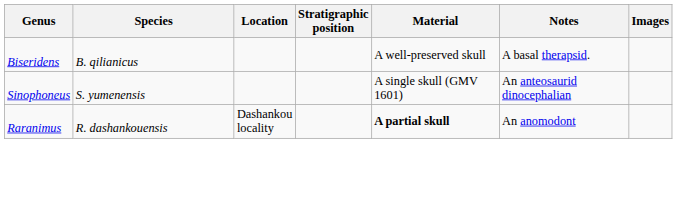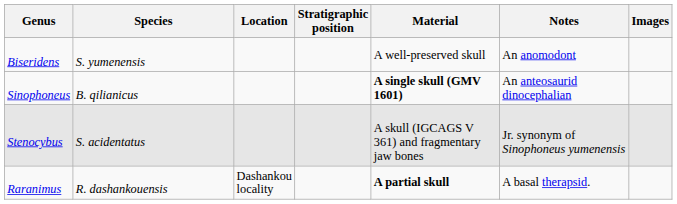 <table class="wikitable">
 <tr>
 <th>Genus</th>
 <th width="25%">Species</th>
 <th>Location</th>
 <th>Stratigraphic position</th>
 <th width="20%">Material</th>
 <th width="20%">Notes</th>
 <th>Images</th>
 </tr>
 <tr>
 <td><br><em><a href='#'>Biseridens</a></em></td>
-<td><br><em>B. qilianicus</em></td>
+<td><br><em>S. yumenensis</em></td>
 <td></td>
 <td></td>
 <td>A well-preserved skull</td>
-<td>A basal <a href='#'>therapsid</a>.</td>
+<td>An <a href='#'>anomodont</a></td>
 <td><br></td>
 </tr>
 <tr>
 <td><br><em><a href='#'>Sinophoneus</a></em></td>
-<td><br><em>S. yumenensis</em></td>
+<td><br><em>B. qilianicus</em></td>
 <td></td>
 <td></td>
-<td>A single skull (GMV 1601)</td>
+<td><strong>A single skull (GMV 1601)</strong></td>
 <td>An <a href='#'>anteosaurid</a> <a href='#'>dinocephalian</a></td>
 <td><br></td>
+</tr>
+<tr>
+<td style="background:#E6E6E6;"><br><em><a href='#'>Stenocybus</a></em></td>
+<td style="background:#E6E6E6;"><br><em>S. acidentatus</em></td>
+<td style="background:#E6E6E6;"></td>
+<td style="background:#E6E6E6;"></td>
+<td style="background:#E6E6E6;"><br>A skull (IGCAGS V 361) and fragmentary jaw bones</td>
+<td style="background:#E6E6E6;"><br>Jr. synonym of <em>Sinophoneus yumenensis</em></td>
+<td style="background:#E6E6E6;"><br></td>
 </tr>
 <tr>
 <td><br><em><a href='#'>Raranimus</a></em></td>
 <td><br><em>R. dashankouensis</em></td>
 <td>Dashankou locality</td>
 <td></td>
 <td><strong>A partial skull</strong></td>
-<td>An <a href='#'>anomodont</a></td>
+<td>A basal <a href='#'>therapsid</a>.</td>
 <td><br></td>
 </tr>
 </table>
